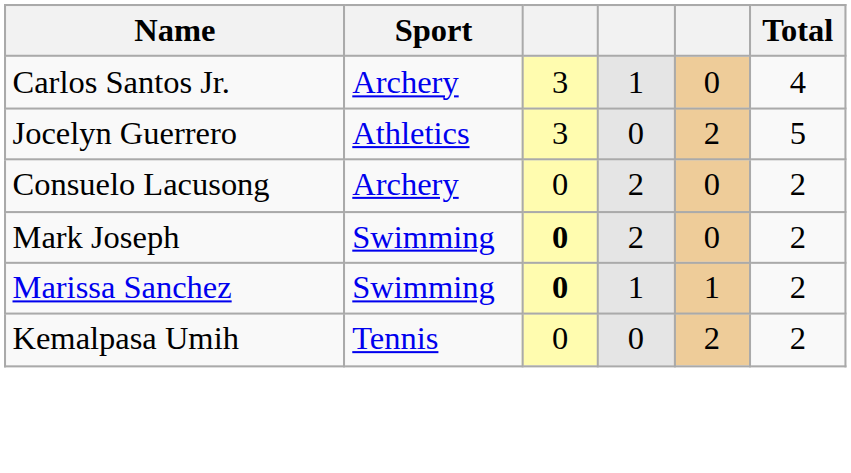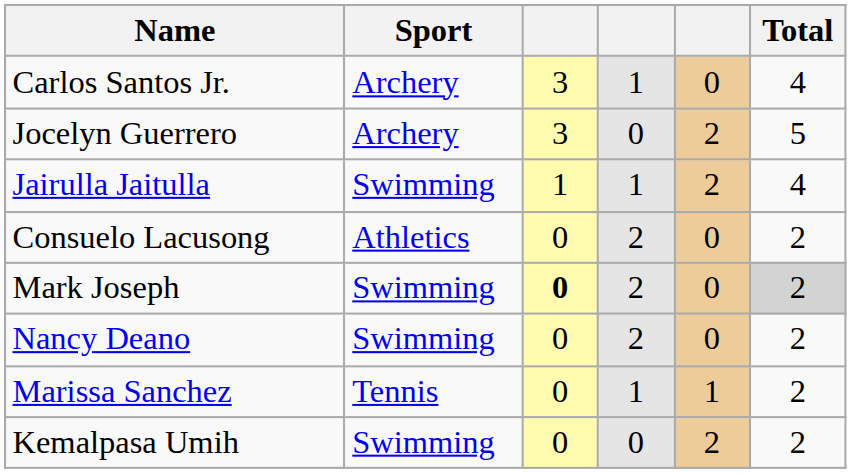 <table class="wikitable" style="font-size:100%; text-align:center;">
 <tr>
 <th width="160">Name</th>
 <th width="80">Sport</th>
 <th width="30"></th>
 <th width="30"></th>
 <th width="30"></th>
 <th width="40">Total</th>
 </tr>
 <tr>
 <td align=left>Carlos Santos Jr.</td>
 <td align=left><a href='#'>Archery</a></td>
 <td bgcolor=#fffcaf>3</td>
 <td bgcolor=#e5e5e5>1</td>
 <td bgcolor=#eecc99>0</td>
 <td>4</td>
 </tr>
 <tr>
 <td align=left>Jocelyn Guerrero</td>
-<td align=left><a href='#'>Athletics</a></td>
+<td align=left><a href='#'>Archery</a></td>
 <td bgcolor=#fffcaf>3</td>
 <td bgcolor=#e5e5e5>0</td>
 <td bgcolor=#eecc99>2</td>
 <td>5</td>
 </tr>
 <tr>
+<td align=left><a href='#'>Jairulla Jaitulla</a></td>
+<td align=left><a href='#'>Swimming</a></td>
+<td bgcolor=#fffcaf>1</td>
+<td bgcolor=#e5e5e5>1</td>
+<td bgcolor=#eecc99>2</td>
+<td>4</td>
+</tr>
+<tr>
 <td align=left>Consuelo Lacusong</td>
-<td align=left><a href='#'>Archery</a></td>
+<td align=left><a href='#'>Athletics</a></td>
 <td bgcolor=#fffcaf>0</td>
 <td bgcolor=#e5e5e5>2</td>
 <td bgcolor=#eecc99>0</td>
 <td>2</td>
 </tr>
 <tr>
 <td align=left>Mark Joseph</td>
 <td align=left><a href='#'>Swimming</a></td>
 <td bgcolor=#fffcaf><strong>0</strong></td>
 <td bgcolor=#e5e5e5>2</td>
 <td bgcolor=#eecc99>0</td>
+<td style="background: lightgrey;">2</td>
+</tr>
+<tr>
+<td align=left><a href='#'>Nancy Deano</a></td>
+<td align=left><a href='#'>Swimming</a></td>
+<td bgcolor=#fffcaf>0</td>
+<td bgcolor=#e5e5e5>2</td>
+<td bgcolor=#eecc99>0</td>
 <td>2</td>
 </tr>
 <tr>
 <td align=left><a href='#'>Marissa Sanchez</a></td>
-<td align=left><a href='#'>Swimming</a></td>
-<td bgcolor=#fffcaf><strong>0</strong></td>
+<td align=left><a href='#'>Tennis</a></td>
+<td bgcolor=#fffcaf>0</td>
 <td bgcolor=#e5e5e5>1</td>
 <td bgcolor=#eecc99>1</td>
 <td>2</td>
 </tr>
 <tr>
 <td align=left>Kemalpasa Umih</td>
-<td align=left><a href='#'>Tennis</a></td>
+<td align=left><a href='#'>Swimming</a></td>
 <td bgcolor=#fffcaf>0</td>
 <td bgcolor=#e5e5e5>0</td>
 <td bgcolor=#eecc99>2</td>
 <td>2</td>
 </tr>
 </table>
